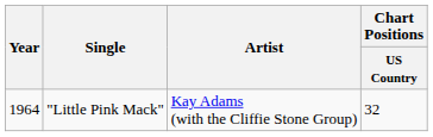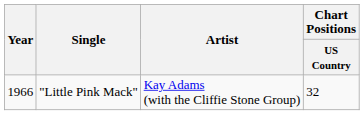 <table class="wikitable">
 <tr>
 <th rowspan="2">Year</th>
 <th rowspan="2">Single</th>
 <th rowspan="2">Artist</th>
 <th colspan="1">Chart Positions</th>
 </tr>
 <tr>
 <th width="50"><small>US Country</small></th>
 </tr>
 <tr>
-<td>1964</td>
+<td>1966</td>
 <td>"Little Pink Mack"</td>
 <td><a href='#'>Kay Adams</a><br>(with the Cliffie Stone Group)</td>
 <td>32</td>
 </tr>
 </table>
